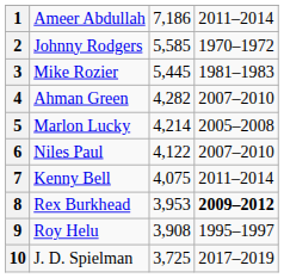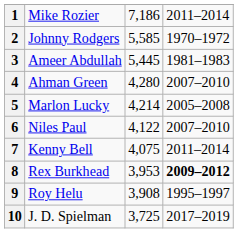 <table class=wikitable>
 <tr>
 </tr>
 <tr>
 <th>1</th>
-<td><a href='#'>Ameer Abdullah</a></td>
+<td><a href='#'>Mike Rozier</a></td>
 <td>7,186</td>
 <td>2011–2014</td>
 </tr>
 <tr>
 <th>2</th>
 <td><a href='#'>Johnny Rodgers</a></td>
 <td>5,585</td>
 <td>1970–1972</td>
 </tr>
 <tr>
 <th>3</th>
-<td><a href='#'>Mike Rozier</a></td>
+<td><a href='#'>Ameer Abdullah</a></td>
 <td>5,445</td>
 <td>1981–1983</td>
 </tr>
 <tr>
 <th>4</th>
 <td><a href='#'>Ahman Green</a></td>
-<td>4,282</td>
+<td>4,280</td>
 <td>2007–2010</td>
 </tr>
 <tr>
 <th>5</th>
 <td><a href='#'>Marlon Lucky</a></td>
 <td>4,214</td>
 <td>2005–2008</td>
 </tr>
 <tr>
 <th>6</th>
 <td><a href='#'>Niles Paul</a></td>
 <td>4,122</td>
 <td>2007–2010</td>
 </tr>
 <tr>
 <th>7</th>
 <td><a href='#'>Kenny Bell</a></td>
 <td>4,075</td>
 <td>2011–2014</td>
 </tr>
 <tr>
 <th>8</th>
 <td><a href='#'>Rex Burkhead</a></td>
 <td>3,953</td>
 <td><strong>2009–2012</strong></td>
 </tr>
 <tr>
 <th>9</th>
 <td><a href='#'>Roy Helu</a></td>
 <td>3,908</td>
 <td>1995–1997</td>
 </tr>
 <tr>
 <th>10</th>
 <td>J. D. Spielman</td>
 <td>3,725</td>
 <td>2017–2019</td>
 </tr>
 </table>
